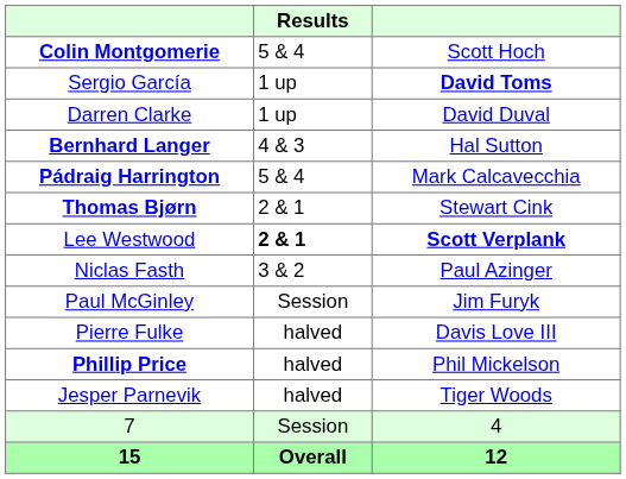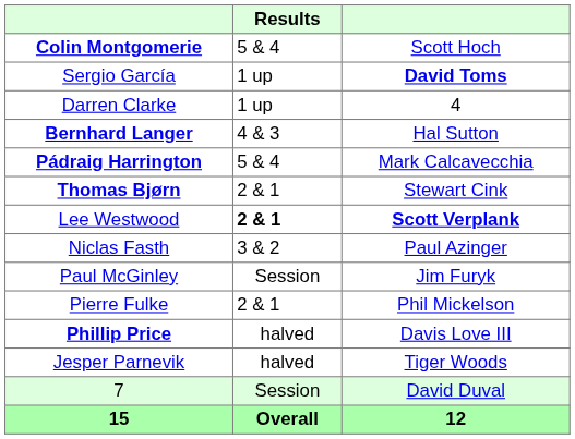 <table border="1" cellpadding="3" style="border-collapse: collapse; text-align:center;">
 <tr style="background:#dfd;">
 <th style="width:12em;"></th>
 <th style="width:5.5em;">Results</th>
 <th style="width:12em;"></th>
 </tr>
 <tr>
 <td><strong><a href='#'>Colin Montgomerie</a></strong></td>
 <td align=left> 5 & 4</td>
 <td><a href='#'>Scott Hoch</a></td>
 </tr>
 <tr>
 <td><a href='#'>Sergio García</a></td>
 <td align=left> 1 up</td>
 <td><strong><a href='#'>David Toms</a></strong></td>
 </tr>
 <tr>
 <td><a href='#'>Darren Clarke</a></td>
 <td align=left> 1 up</td>
-<td><a href='#'>David Duval</a></td>
+<td>4</td>
 </tr>
 <tr>
 <td><strong><a href='#'>Bernhard Langer</a></strong></td>
 <td align=left> 4 & 3</td>
 <td><a href='#'>Hal Sutton</a></td>
 </tr>
 <tr>
 <td><strong><a href='#'>Pádraig Harrington</a></strong></td>
 <td align=left> 5 & 4</td>
 <td><a href='#'>Mark Calcavecchia</a></td>
 </tr>
 <tr>
 <td><strong><a href='#'>Thomas Bjørn</a></strong></td>
 <td align=left> 2 & 1</td>
 <td><a href='#'>Stewart Cink</a></td>
 </tr>
 <tr>
 <td><a href='#'>Lee Westwood</a></td>
 <td align=left><strong> 2 & 1</strong></td>
 <td><strong><a href='#'>Scott Verplank</a></strong></td>
 </tr>
 <tr>
 <td><a href='#'>Niclas Fasth</a></td>
 <td align=left> 3 & 2</td>
 <td><a href='#'>Paul Azinger</a></td>
 </tr>
 <tr>
 <td><a href='#'>Paul McGinley</a></td>
 <td>Session</td>
 <td><a href='#'>Jim Furyk</a></td>
 </tr>
 <tr>
 <td><a href='#'>Pierre Fulke</a></td>
-<td>halved</td>
-<td><a href='#'>Davis Love III</a></td>
+<td align=left> 2 & 1</td>
+<td><a href='#'>Phil Mickelson</a></td>
 </tr>
 <tr>
 <td><strong><a href='#'>Phillip Price</a></strong></td>
 <td>halved</td>
-<td><a href='#'>Phil Mickelson</a></td>
+<td><a href='#'>Davis Love III</a></td>
 </tr>
 <tr>
 <td><a href='#'>Jesper Parnevik</a></td>
 <td>halved</td>
 <td><a href='#'>Tiger Woods</a></td>
 </tr>
 <tr style="background:#dfd;">
 <td>7</td>
 <td>Session</td>
-<td>4</td>
+<td><a href='#'>David Duval</a></td>
 </tr>
 <tr style="background:#afa;">
 <th>15</th>
 <th>Overall</th>
 <th>12</th>
 </tr>
 </table>
